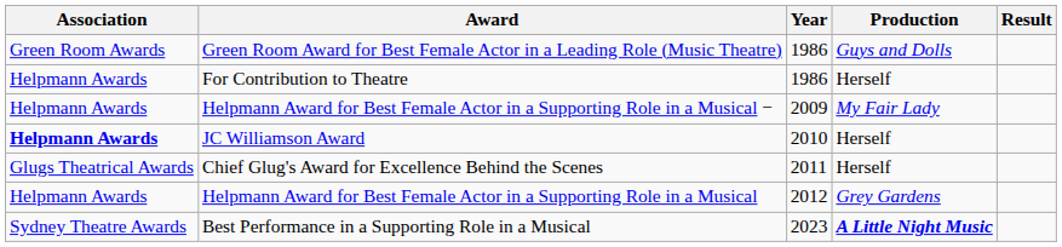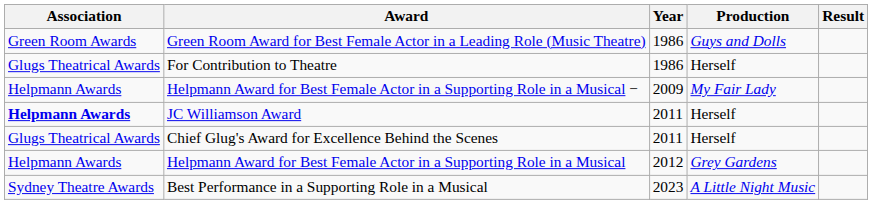 <table class="wikitable sortable">
 <tr>
 <th>Association</th>
 <th>Award</th>
 <th>Year</th>
 <th>Production</th>
 <th>Result</th>
 </tr>
 <tr>
 <td><a href='#'>Green Room Awards</a></td>
 <td><a href='#'>Green Room Award for Best Female Actor in a Leading Role (Music Theatre)</a></td>
 <td>1986</td>
 <td><em><a href='#'>Guys and Dolls</a></em></td>
 <td></td>
 </tr>
 <tr>
-<td><a href='#'>Helpmann Awards</a></td>
+<td><a href='#'>Glugs Theatrical Awards</a></td>
 <td>For Contribution to Theatre</td>
 <td>1986</td>
 <td>Herself</td>
 <td></td>
 </tr>
 <tr>
 <td><a href='#'>Helpmann Awards</a></td>
 <td><a href='#'>Helpmann Award for Best Female Actor in a Supporting Role in a Musical</a> −</td>
 <td>2009</td>
 <td><em><a href='#'>My Fair Lady</a></em></td>
 <td></td>
 </tr>
 <tr>
 <td><strong><a href='#'>Helpmann Awards</a></strong></td>
 <td><a href='#'>JC Williamson Award</a></td>
-<td>2010</td>
+<td>2011</td>
 <td>Herself</td>
 <td></td>
 </tr>
 <tr>
 <td><a href='#'>Glugs Theatrical Awards</a></td>
 <td>Chief Glug's Award for Excellence Behind the Scenes</td>
 <td>2011</td>
 <td>Herself</td>
 <td></td>
 </tr>
 <tr>
 <td><a href='#'>Helpmann Awards</a></td>
 <td><a href='#'>Helpmann Award for Best Female Actor in a Supporting Role in a Musical</a></td>
 <td>2012</td>
 <td><em><a href='#'>Grey Gardens</a></em></td>
 <td></td>
 </tr>
 <tr>
 <td><a href='#'>Sydney Theatre Awards</a></td>
 <td>Best Performance in a Supporting Role in a Musical</td>
 <td>2023</td>
-<td><strong><em><a href='#'>A Little Night Music</a></em></strong></td>
+<td><em><a href='#'>A Little Night Music</a></em></td>
 <td></td>
 </tr>
 </table>
